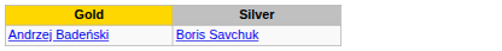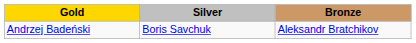 <table class="wikitable" style="text-align:left">
 <tr align="center">
 <td width=200 bgcolor=gold><strong>Gold</strong></td>
 <td width=200 bgcolor=silver><strong>Silver</strong></td>
+<td width=200 bgcolor=CC9966><strong>Bronze</strong></td>
 </tr>
 <tr>
 <td><a href='#'>Andrzej Badeński</a><br><em></em></td>
 <td><a href='#'>Boris Savchuk</a><br><em></em></td>
+<td><a href='#'>Aleksandr Bratchikov</a><br><em></em></td>
 </tr>
 </table>
